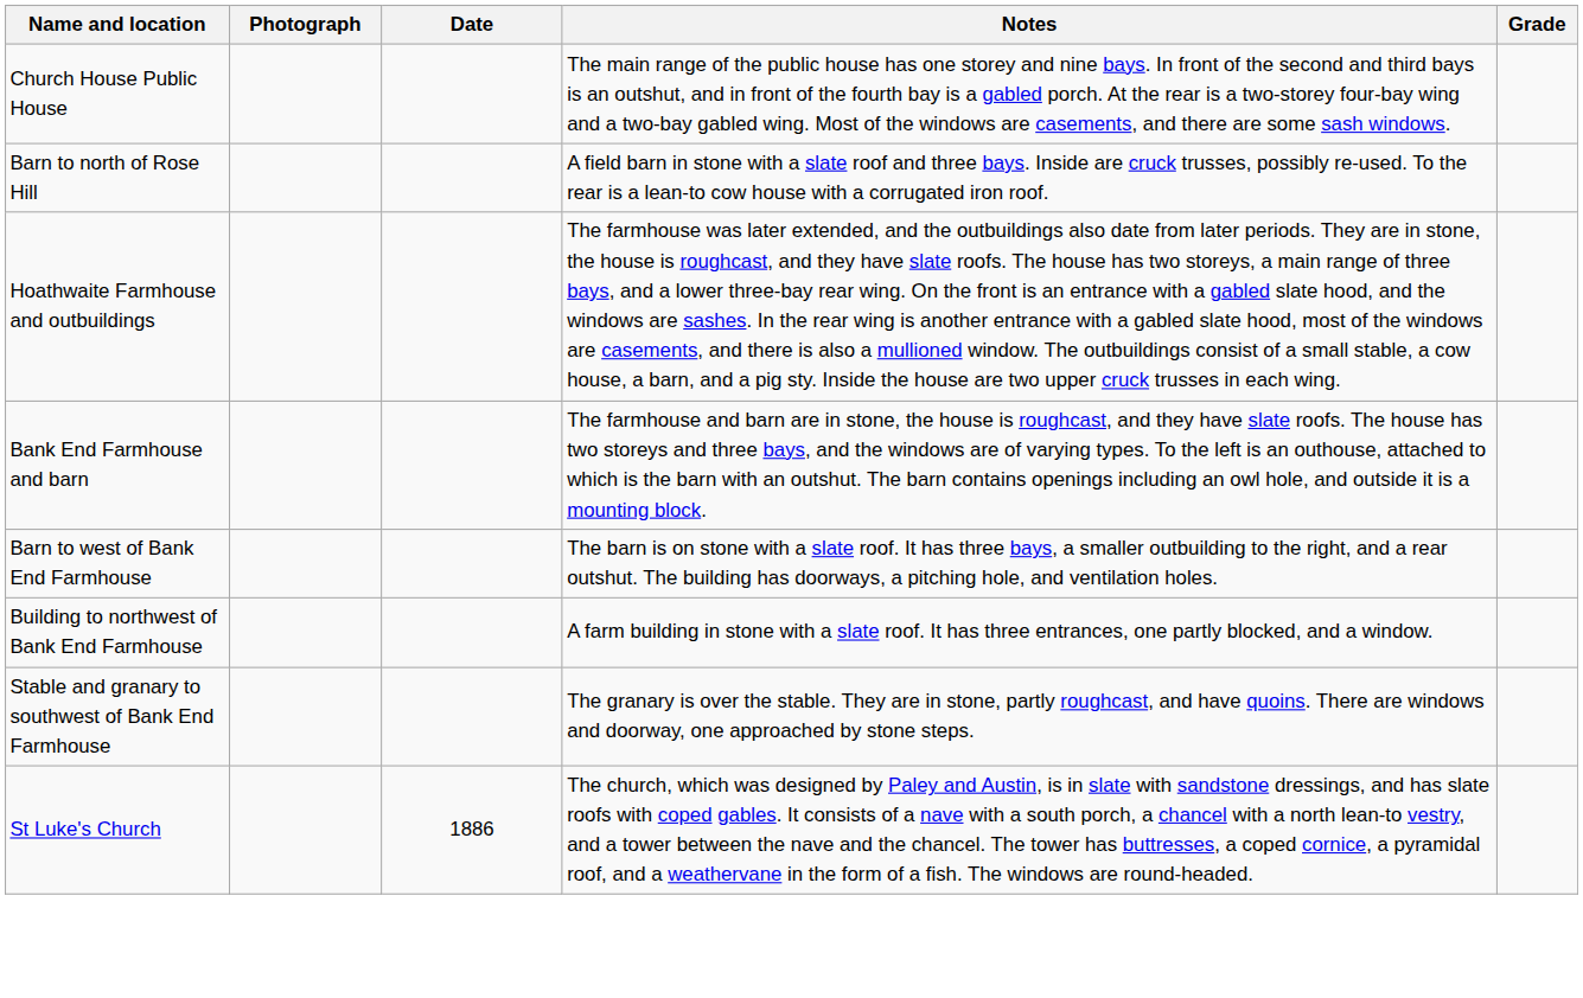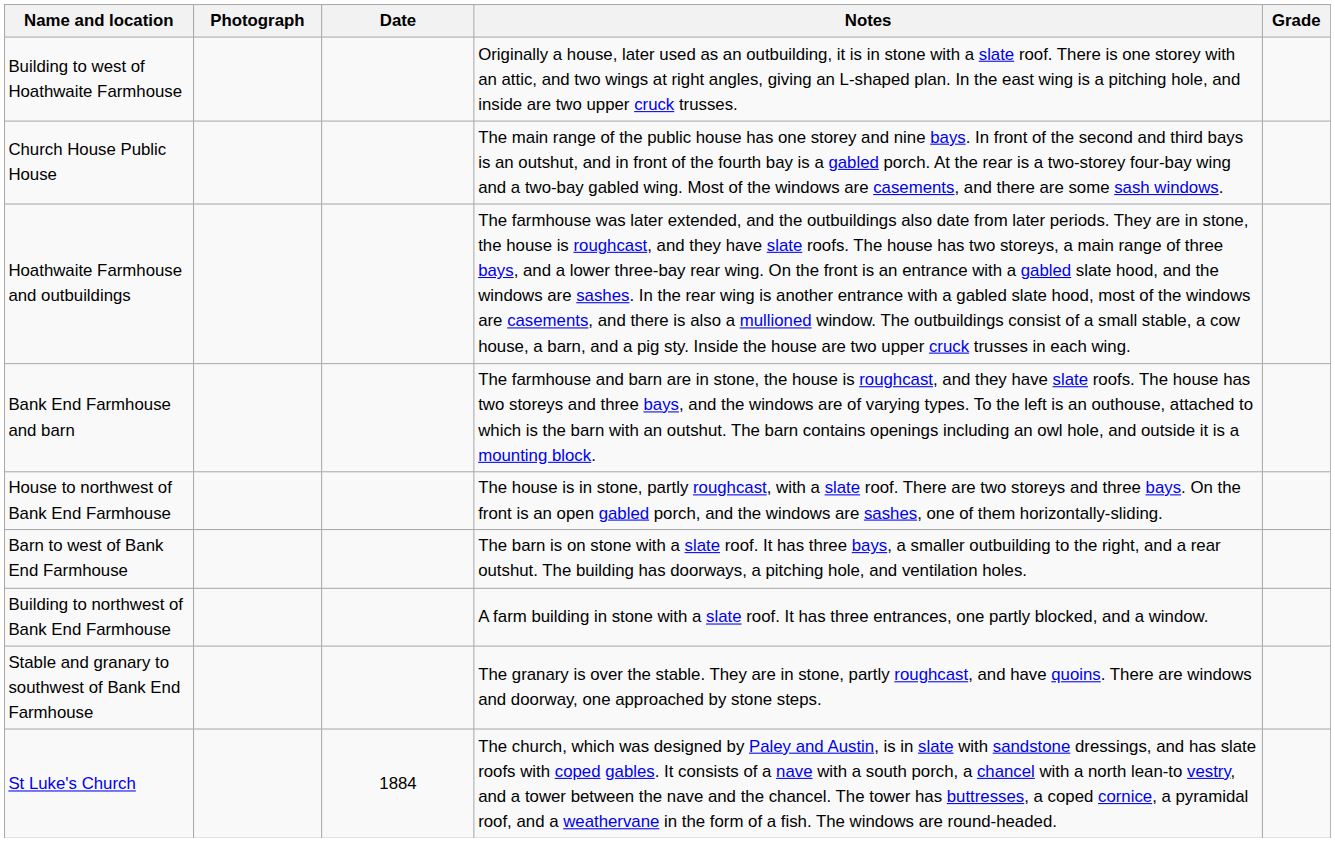 <table class="wikitable sortable plainrowheaders" style="width:100%; border:0; text-align:left; line-height:150%;">
 <tr>
 <th scope="col"  style="width:150px">Name and location</th>
 <th scope="col"  style="width:100px" class="unsortable">Photograph</th>
 <th scope="col"  style="width:120px">Date</th>
 <th scope="col"  style="width:650px" class="unsortable">Notes</th>
 <th scope="col"  style="width:50px">Grade</th>
 </tr>
 <tr>
+<td>Building to west of Hoathwaite Farmhouse<br><small></small></td>
+<td></td>
+<td align="center"></td>
+<td>Originally a house, later used as an outbuilding, it is in stone with a <a href='#'>slate</a> roof.  There is one storey with an attic, and two wings at right angles, giving an L-shaped plan.  In the east wing is a pitching hole, and inside are two upper <a href='#'>cruck</a> trusses.</td>
+<td align="center" ></td>
+</tr>
+<tr>
 <td>Church House Public House<br><small></small></td>
 <td></td>
 <td align="center"></td>
 <td>The main range of the public house has one storey and nine <a href='#'>bays</a>.  In front of the second and third bays is an outshut, and in front of the fourth bay is a <a href='#'>gabled</a> porch.  At the rear is a two-storey four-bay wing and a two-bay gabled wing.  Most of the windows are <a href='#'>casements</a>, and there are some <a href='#'>sash windows</a>.</td>
-<td align="center" ></td>
-</tr>
-<tr>
-<td>Barn to north of Rose Hill<br><small></small></td>
-<td></td>
-<td align="center"></td>
-<td>A field barn in stone with a <a href='#'>slate</a> roof and three <a href='#'>bays</a>.  Inside are <a href='#'>cruck</a> trusses, possibly re-used.  To the rear is a lean-to cow house with a corrugated iron roof.</td>
 <td align="center" ></td>
 </tr>
 <tr>
 <td>Hoathwaite Farmhouse and outbuildings<br><small></small></td>
 <td></td>
 <td align="center"></td>
 <td>The farmhouse was later extended, and the outbuildings also date from later periods.  They are in stone, the house is <a href='#'>roughcast</a>, and they have <a href='#'>slate</a> roofs.  The house has two storeys, a main range of three <a href='#'>bays</a>, and a lower three-bay rear wing.  On the front is an entrance with a <a href='#'>gabled</a> slate hood, and the windows are <a href='#'>sashes</a>.  In the rear wing is another entrance with a gabled slate hood, most of the windows are <a href='#'>casements</a>, and there is also a <a href='#'>mullioned</a> window.  The outbuildings consist of a small stable, a cow house, a barn, and a pig sty.  Inside the house are two upper <a href='#'>cruck</a> trusses in each wing.</td>
 <td align="center" ></td>
 </tr>
 <tr>
 <td>Bank End Farmhouse and barn<br><small></small></td>
 <td></td>
 <td align="center"></td>
 <td>The farmhouse and barn are in stone, the house is <a href='#'>roughcast</a>, and they have <a href='#'>slate</a> roofs.  The house has two storeys and three <a href='#'>bays</a>, and the windows are of varying types.  To the left is an outhouse, attached to which is the barn with an outshut.  The barn contains openings including an owl hole, and outside it is a <a href='#'>mounting block</a>.</td>
+<td align="center" ></td>
+</tr>
+<tr>
+<td>House  to northwest of Bank End Farmhouse<br><small></small></td>
+<td></td>
+<td align="center"></td>
+<td>The house is in stone, partly <a href='#'>roughcast</a>, with a <a href='#'>slate</a> roof.  There are two storeys and three <a href='#'>bays</a>.  On the front is an open <a href='#'>gabled</a> porch, and the windows are <a href='#'>sashes</a>, one of them horizontally-sliding.</td>
 <td align="center" ></td>
 </tr>
 <tr>
 <td>Barn to west of Bank End Farmhouse<br><small></small></td>
 <td></td>
 <td align="center"></td>
 <td>The barn is on stone with a <a href='#'>slate</a> roof.  It has three <a href='#'>bays</a>, a smaller outbuilding to the right, and a rear outshut.  The building has doorways, a pitching hole, and ventilation holes.</td>
 <td align="center" ></td>
 </tr>
 <tr>
 <td>Building to northwest of Bank End Farmhouse<br><small></small></td>
 <td></td>
 <td align="center"></td>
 <td>A farm building in stone with a <a href='#'>slate</a> roof.  It has three entrances, one partly blocked, and a window.</td>
 <td align="center" ></td>
 </tr>
 <tr>
 <td>Stable and granary to southwest of Bank End Farmhouse<br><small></small></td>
 <td></td>
 <td align="center"></td>
 <td>The granary is over the stable.  They are in stone, partly <a href='#'>roughcast</a>, and have <a href='#'>quoins</a>.  There are windows and doorway, one approached by stone steps.</td>
 <td align="center" ></td>
 </tr>
 <tr>
 <td><a href='#'>St Luke's Church</a><br><small></small></td>
 <td></td>
-<td align="center">1886</td>
+<td align="center">1884</td>
 <td>The church, which was designed by <a href='#'>Paley and Austin</a>, is in <a href='#'>slate</a> with <a href='#'>sandstone</a> dressings, and has slate roofs with <a href='#'>coped</a> <a href='#'>gables</a>.  It consists of a <a href='#'>nave</a> with a south porch, a <a href='#'>chancel</a> with a north lean-to <a href='#'>vestry</a>, and a tower between the nave and the chancel.  The tower has <a href='#'>buttresses</a>, a coped <a href='#'>cornice</a>, a pyramidal roof, and a <a href='#'>weathervane</a> in the form of a fish.  The windows are round-headed.</td>
 <td align="center" ></td>
 </tr>
 <tr>
 </tr>
 </table>
